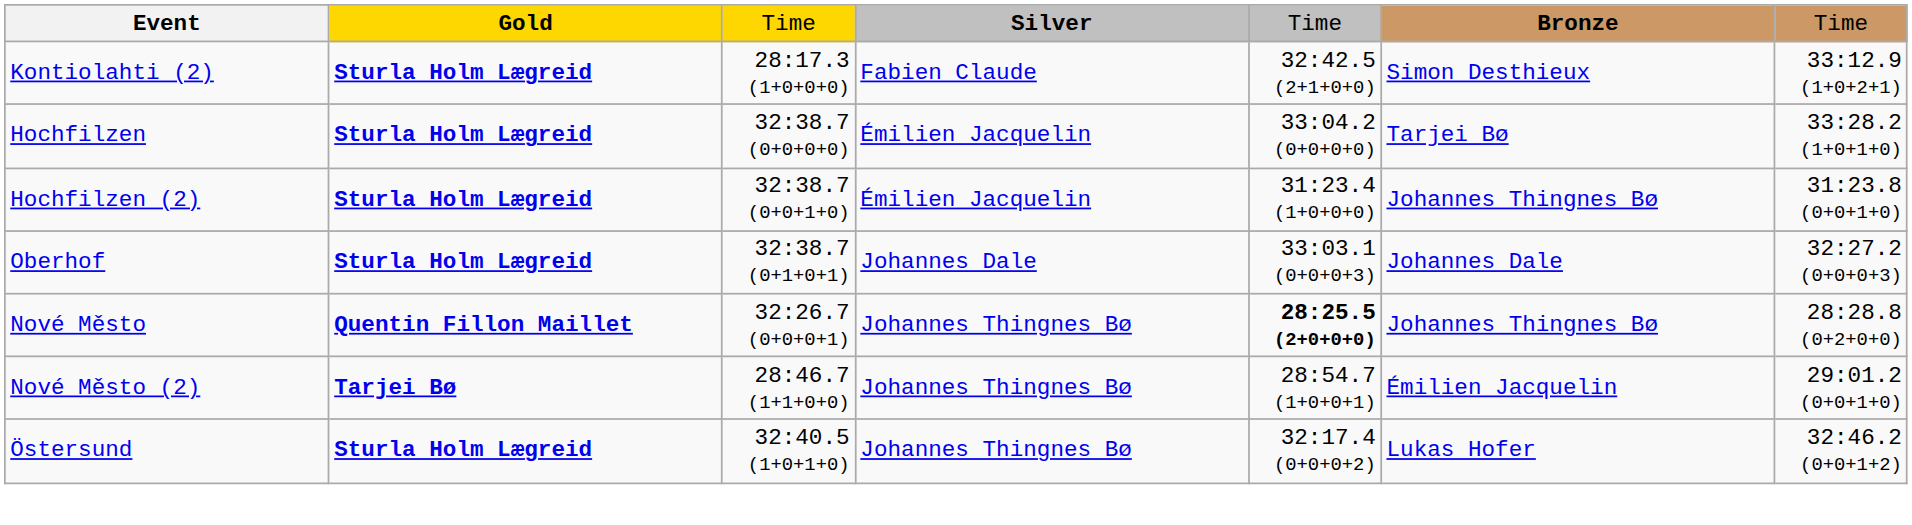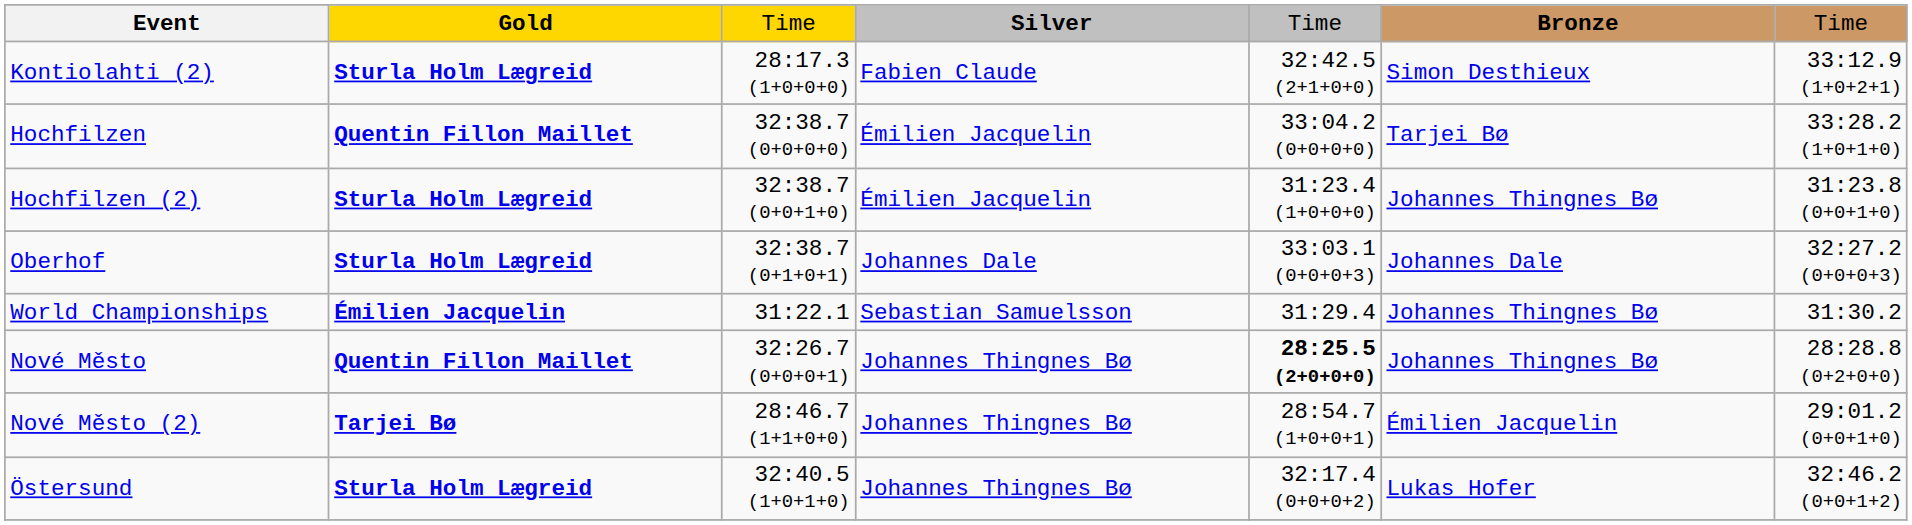 <table class="wikitable">
 <tr>
 <th width="180">Event</th>
 <th width="220" style="background:gold">Gold</th>
 <th width="70" style="background:gold;font-weight:normal">Time</th>
 <th width="220" style="background:silver">Silver</th>
 <th width="70" style="background:silver;font-weight:normal">Time</th>
 <th width="220" style="background:#CC9966">Bronze</th>
 <th width="70" style="background:#CC9966;font-weight:normal">Time</th>
 </tr>
 <tr>
 <td><a href='#'>Kontiolahti (2)</a><br></td>
 <td><strong><a href='#'>Sturla Holm Lægreid</a></strong><br><small></small></td>
 <td align="right">28:17.3<br><small>(1+0+0+0)</small></td>
 <td><a href='#'>Fabien Claude</a><br><small></small></td>
 <td align="right">32:42.5<br><small>(2+1+0+0)</small></td>
 <td><a href='#'>Simon Desthieux</a><br><small></small></td>
 <td align="right">33:12.9<br><small>(1+0+2+1)</small></td>
 </tr>
 <tr>
 <td><a href='#'>Hochfilzen</a><br></td>
-<td><strong><a href='#'>Sturla Holm Lægreid</a></strong><br><small></small></td>
+<td><strong><a href='#'>Quentin Fillon Maillet</a></strong><br><small></small></td>
 <td align="right">32:38.7<br><small>(0+0+0+0)</small></td>
 <td><a href='#'>Émilien Jacquelin</a><br><small></small></td>
 <td align="right">33:04.2<br><small>(0+0+0+0)</small></td>
 <td><a href='#'>Tarjei Bø</a><br><small></small></td>
 <td align="right">33:28.2<br><small>(1+0+1+0)</small></td>
 </tr>
 <tr>
 <td><a href='#'>Hochfilzen (2)</a><br></td>
 <td><strong><a href='#'>Sturla Holm Lægreid</a></strong><br><small></small></td>
 <td align="right">32:38.7<br><small>(0+0+1+0)</small></td>
 <td><a href='#'>Émilien Jacquelin</a><br><small></small></td>
 <td align="right">31:23.4<br><small>(1+0+0+0)</small></td>
 <td><a href='#'>Johannes Thingnes Bø</a><br><small></small></td>
 <td align="right">31:23.8<br><small>(0+0+1+0)</small></td>
 </tr>
 <tr>
 <td><a href='#'>Oberhof</a><br></td>
 <td><strong><a href='#'>Sturla Holm Lægreid</a></strong><br><small></small></td>
 <td align="right">32:38.7<br><small>(0+1+0+1)</small></td>
 <td><a href='#'>Johannes Dale</a><br><small></small></td>
 <td align="right">33:03.1<br><small>(0+0+0+3)</small></td>
 <td><a href='#'>Johannes Dale</a><br><small></small></td>
 <td align="right">32:27.2<br><small>(0+0+0+3)</small></td>
+</tr>
+<tr>
+<td><a href='#'>World Championships</a><br></td>
+<td><strong><a href='#'>Émilien Jacquelin</a></strong><br></td>
+<td align="right">31:22.1 <br> </td>
+<td><a href='#'>Sebastian Samuelsson</a> <br></td>
+<td align="right">31:29.4 <br> </td>
+<td><a href='#'>Johannes Thingnes Bø</a> <br></td>
+<td align="right">31:30.2 <br> </td>
 </tr>
 <tr>
 <td><a href='#'>Nové Město</a><br></td>
 <td><strong><a href='#'>Quentin Fillon Maillet</a></strong><br><small></small></td>
 <td align="right">32:26.7<br><small>(0+0+0+1)</small></td>
 <td><a href='#'>Johannes Thingnes Bø</a><br><small></small></td>
 <td align="right"><strong>28:25.5<br><small>(2+0+0+0)</small></strong></td>
 <td><a href='#'>Johannes Thingnes Bø</a><br><small></small></td>
 <td align="right">28:28.8<br><small>(0+2+0+0)</small></td>
 </tr>
 <tr>
 <td><a href='#'>Nové Město (2)</a><br></td>
 <td><strong><a href='#'>Tarjei Bø</a></strong><br><small></small></td>
 <td align="right">28:46.7<br><small>(1+1+0+0)</small></td>
 <td><a href='#'>Johannes Thingnes Bø</a><br><small></small></td>
 <td align="right">28:54.7<br><small>(1+0+0+1)</small></td>
 <td><a href='#'>Émilien Jacquelin</a><br><small></small></td>
 <td align="right">29:01.2<br><small>(0+0+1+0)</small></td>
 </tr>
 <tr>
 <td><a href='#'>Östersund</a><br></td>
 <td><strong><a href='#'>Sturla Holm Lægreid</a></strong><br><small></small></td>
 <td align="right">32:40.5<br><small>(1+0+1+0)</small></td>
 <td><a href='#'>Johannes Thingnes Bø</a><br><small></small></td>
 <td align="right">32:17.4<br><small>(0+0+0+2)</small></td>
 <td><a href='#'>Lukas Hofer</a><br><small></small></td>
 <td align="right">32:46.2<br><small>(0+0+1+2)</small></td>
 </tr>
 </table>
